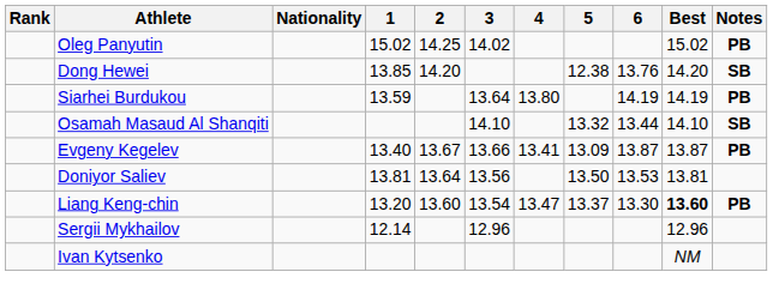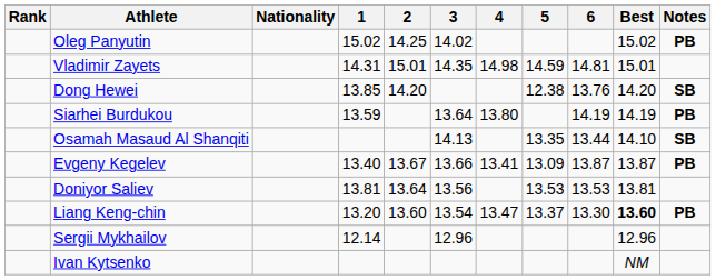 <table class="wikitable sortable" style="text-align:center">
 <tr>
 <th>Rank</th>
 <th>Athlete</th>
 <th>Nationality</th>
 <th width="25">1</th>
 <th width="25">2</th>
 <th width="25">3</th>
 <th width="25">4</th>
 <th width="25">5</th>
 <th width="25">6</th>
 <th>Best</th>
 <th>Notes</th>
 </tr>
 <tr>
 <td></td>
 <td style="text-align:left;"><a href='#'>Oleg Panyutin</a></td>
 <td style="text-align:left;"></td>
 <td>15.02</td>
 <td>14.25</td>
 <td>14.02</td>
 <td></td>
 <td></td>
 <td></td>
 <td>15.02</td>
 <td><strong>PB</strong></td>
+</tr>
+<tr>
+<td></td>
+<td style="text-align:left;"><a href='#'>Vladimir Zayets</a></td>
+<td style="text-align:left;"></td>
+<td>14.31</td>
+<td>15.01</td>
+<td>14.35</td>
+<td>14.98</td>
+<td>14.59</td>
+<td>14.81</td>
+<td>15.01</td>
+<td></td>
 </tr>
 <tr>
 <td></td>
 <td style="text-align:left;"><a href='#'>Dong Hewei</a></td>
 <td style="text-align:left;"></td>
 <td>13.85</td>
 <td>14.20</td>
 <td></td>
 <td></td>
 <td>12.38</td>
 <td>13.76</td>
 <td>14.20</td>
 <td><strong>SB</strong></td>
 </tr>
 <tr>
 <td></td>
 <td style="text-align:left;"><a href='#'>Siarhei Burdukou</a></td>
 <td style="text-align:left;"></td>
 <td>13.59</td>
 <td></td>
 <td>13.64</td>
 <td>13.80</td>
 <td></td>
 <td>14.19</td>
 <td>14.19</td>
 <td><strong>PB</strong></td>
 </tr>
 <tr>
 <td></td>
 <td style="text-align:left;"><a href='#'>Osamah Masaud Al Shanqiti</a></td>
 <td style="text-align:left;"></td>
 <td></td>
 <td></td>
-<td>14.10</td>
+<td>14.13</td>
 <td></td>
-<td>13.32</td>
+<td>13.35</td>
 <td>13.44</td>
 <td>14.10</td>
 <td><strong>SB</strong></td>
 </tr>
 <tr>
 <td></td>
 <td style="text-align:left;"><a href='#'>Evgeny Kegelev</a></td>
 <td style="text-align:left;"></td>
 <td>13.40</td>
 <td>13.67</td>
 <td>13.66</td>
 <td>13.41</td>
 <td>13.09</td>
 <td>13.87</td>
 <td>13.87</td>
 <td><strong>PB</strong></td>
 </tr>
 <tr>
 <td></td>
 <td style="text-align:left;"><a href='#'>Doniyor Saliev</a></td>
 <td style="text-align:left;"></td>
 <td>13.81</td>
 <td>13.64</td>
 <td>13.56</td>
 <td></td>
-<td>13.50</td>
+<td>13.53</td>
 <td>13.53</td>
 <td>13.81</td>
 <td></td>
 </tr>
 <tr>
 <td></td>
 <td style="text-align:left;"><a href='#'>Liang Keng-chin</a></td>
 <td style="text-align:left;"></td>
 <td>13.20</td>
 <td>13.60</td>
 <td>13.54</td>
 <td>13.47</td>
 <td>13.37</td>
 <td>13.30</td>
 <td><strong>13.60</strong></td>
 <td><strong>PB</strong></td>
 </tr>
 <tr>
 <td></td>
 <td style="text-align:left;"><a href='#'>Sergii Mykhailov</a></td>
 <td style="text-align:left;"></td>
 <td>12.14</td>
 <td></td>
 <td>12.96</td>
 <td></td>
 <td></td>
 <td></td>
 <td>12.96</td>
 <td></td>
 </tr>
 <tr>
 <td></td>
 <td style="text-align:left;"><a href='#'>Ivan Kytsenko</a></td>
 <td style="text-align:left;"></td>
 <td></td>
 <td></td>
 <td></td>
 <td></td>
 <td></td>
 <td></td>
 <td><em>NM</em></td>
 <td></td>
 </tr>
 </table>
